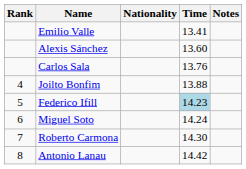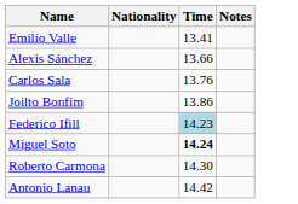 <table class="wikitable sortable" style="text-align:center">
 <tr>
-<th>Rank</th>
 <th>Name</th>
 <th>Nationality</th>
 <th>Time</th>
 <th>Notes</th>
 </tr>
 <tr>
-<td align=center></td>
 <td align=left><a href='#'>Emilio Valle</a></td>
 <td align=left></td>
 <td>13.41</td>
 <td></td>
 </tr>
 <tr>
-<td align=center></td>
 <td align=left><a href='#'>Alexis Sánchez</a></td>
 <td align=left></td>
-<td>13.60</td>
+<td>13.66</td>
 <td></td>
 </tr>
 <tr>
-<td align=center></td>
 <td align=left><a href='#'>Carlos Sala</a></td>
 <td align=left></td>
 <td>13.76</td>
 <td></td>
 </tr>
 <tr>
-<td align=center>4</td>
 <td align=left><a href='#'>Joilto Bonfim</a></td>
 <td align=left></td>
-<td>13.88</td>
+<td>13.86</td>
 <td></td>
 </tr>
 <tr>
-<td align=center>5</td>
 <td align=left><a href='#'>Federico Ifill</a></td>
 <td align=left></td>
 <td style="background: lightblue;">14.23</td>
 <td></td>
 </tr>
 <tr>
-<td align=center>6</td>
 <td align=left><a href='#'>Miguel Soto</a></td>
 <td align=left></td>
-<td>14.24</td>
+<td><strong>14.24</strong></td>
 <td></td>
 </tr>
 <tr>
-<td align=center>7</td>
 <td align=left><a href='#'>Roberto Carmona</a></td>
 <td align=left></td>
 <td>14.30</td>
 <td></td>
 </tr>
 <tr>
-<td align=center>8</td>
 <td align=left><a href='#'>Antonio Lanau</a></td>
 <td align=left></td>
 <td>14.42</td>
 <td></td>
 </tr>
 </table>
